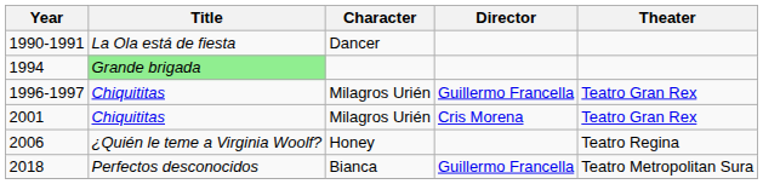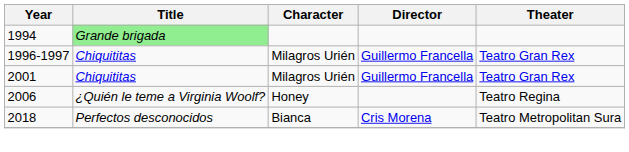 <table class="wikitable" style="font-size: 90%;">
 <tr>
 <th>Year</th>
 <th>Title</th>
 <th>Character</th>
 <th>Director</th>
 <th>Theater</th>
-</tr>
-<tr>
-<td>1990-1991</td>
-<td><em>La Ola está de fiesta</em></td>
-<td>Dancer</td>
-<td></td>
-<td></td>
 </tr>
 <tr>
 <td>1994</td>
 <td style="background: lightgreen;"><em>Grande brigada</em></td>
 <td></td>
 <td></td>
 <td></td>
 </tr>
 <tr>
 <td>1996-1997</td>
 <td><em><a href='#'>Chiquititas</a></em></td>
 <td>Milagros Urién</td>
 <td><a href='#'>Guillermo Francella</a></td>
 <td><a href='#'>Teatro Gran Rex</a></td>
 </tr>
 <tr>
 <td>2001</td>
 <td><em><a href='#'>Chiquititas</a></em></td>
 <td>Milagros Urién</td>
-<td><a href='#'>Cris Morena</a></td>
+<td><a href='#'>Guillermo Francella</a></td>
 <td><a href='#'>Teatro Gran Rex</a></td>
 </tr>
 <tr>
 <td>2006</td>
 <td><em>¿Quién le teme a Virginia Woolf?</em></td>
 <td>Honey</td>
 <td></td>
 <td>Teatro Regina</td>
 </tr>
 <tr>
 <td>2018</td>
 <td><em>Perfectos desconocidos</em></td>
 <td>Bianca</td>
-<td><a href='#'>Guillermo Francella</a></td>
+<td><a href='#'>Cris Morena</a></td>
 <td>Teatro Metropolitan Sura</td>
 </tr>
 <tr>
 </tr>
 </table>
